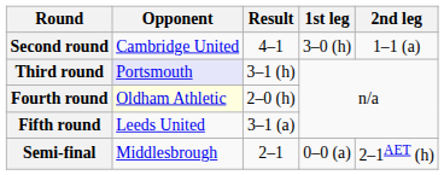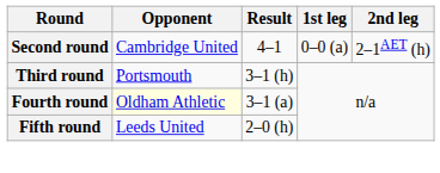 <table class="wikitable plainrowheaders" style="text-align:center;margin-left:1em;float:right">
 <tr>
 <th scope="col">Round</th>
 <th scope="col">Opponent</th>
 <th scope="col">Result</th>
 <th scope="col">1st leg</th>
 <th scope="col">2nd leg</th>
 </tr>
 <tr>
 <th scope="row">Second round</th>
 <td align="left"><a href='#'>Cambridge United</a></td>
 <td>4–1</td>
-<td>3–0 (h)</td>
-<td>1–1 (a)</td>
+<td>0–0 (a)</td>
+<td>2–1<sup><a href='#'>AET</a></sup> (h)</td>
 </tr>
 <tr>
 <th scope="row">Third round</th>
-<td align="left" style="background: lavender;"><a href='#'>Portsmouth</a></td>
+<td align="left"><a href='#'>Portsmouth</a></td>
 <td>3–1 (h)</td>
 <td colspan="2" rowspan="3">n/a</td>
 </tr>
 <tr>
 <th scope="row">Fourth round</th>
 <td align="left" style="background: lightyellow;"><a href='#'>Oldham Athletic</a></td>
-<td>2–0 (h)</td>
+<td>3–1 (a)</td>
 </tr>
 <tr>
 <th scope="row">Fifth round</th>
 <td align="left"><a href='#'>Leeds United</a></td>
-<td>3–1 (a)</td>
-</tr>
-<tr>
-<th scope="row">Semi-final</th>
-<td align="left"><a href='#'>Middlesbrough</a></td>
-<td>2–1</td>
-<td>0–0 (a)</td>
-<td>2–1<sup><a href='#'>AET</a></sup> (h)</td>
+<td>2–0 (h)</td>
 </tr>
 </table>
